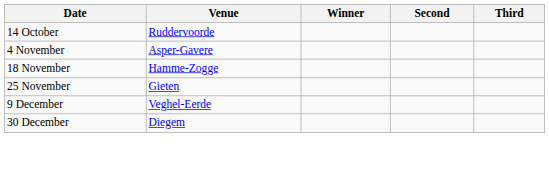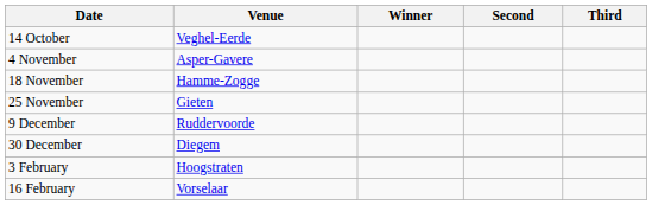 <table class="wikitable" width=85%>
 <tr bgcolor="#efefef">
 <th>Date</th>
 <th>Venue</th>
 <th>Winner</th>
 <th>Second</th>
 <th>Third</th>
 </tr>
 <tr>
 <td>14 October</td>
-<td> <a href='#'>Ruddervoorde</a></td>
+<td> <a href='#'>Veghel-Eerde</a></td>
 <td></td>
 <td></td>
 <td></td>
 </tr>
 <tr>
 <td>4 November</td>
 <td> <a href='#'>Asper-Gavere</a></td>
 <td></td>
 <td></td>
 <td></td>
 </tr>
 <tr>
 <td>18 November</td>
 <td>  <a href='#'>Hamme-Zogge</a></td>
 <td></td>
 <td></td>
 <td></td>
 </tr>
 <tr>
 <td>25 November</td>
 <td> <a href='#'>Gieten</a></td>
 <td></td>
 <td></td>
 <td></td>
 </tr>
 <tr>
 <td>9 December</td>
-<td> <a href='#'>Veghel-Eerde</a></td>
+<td> <a href='#'>Ruddervoorde</a></td>
 <td></td>
 <td></td>
 <td></td>
 </tr>
 <tr>
 <td>30 December</td>
 <td> <a href='#'>Diegem</a></td>
 <td></td>
 <td></td>
 <td></td>
 </tr>
+<tr>
+<td>3 February</td>
+<td> <a href='#'>Hoogstraten</a></td>
+<td></td>
+<td></td>
+<td></td>
+</tr>
+<tr>
+<td>16 February</td>
+<td> <a href='#'>Vorselaar</a></td>
+<td></td>
+<td></td>
+<td></td>
+</tr>
 </table>
